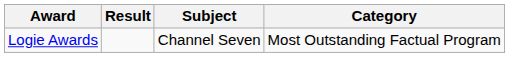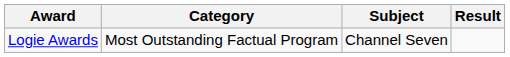 <table class="wikitable">
 <tr>
 <th>Award</th>
+<th>Category</th>
+<th>Subject</th>
 <th>Result</th>
-<th>Subject</th>
-<th>Category</th>
 </tr>
 <tr>
 <td><a href='#'>Logie Awards</a></td>
+<td>Most Outstanding Factual Program</td>
+<td>Channel Seven</td>
 <td></td>
-<td>Channel Seven</td>
-<td>Most Outstanding Factual Program</td>
 </tr>
 </table>
